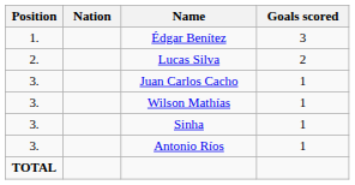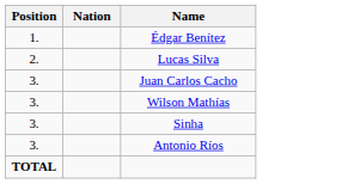 <table class="wikitable" style="font-size: 95%; text-align: center;">
 <tr>
 <th width=60>Position</th>
 <th width=60>Nation</th>
 <th width=150>Name</th>
-<th width=100>Goals scored</th>
 </tr>
 <tr>
 <td>1.</td>
 <td></td>
 <td><a href='#'>Édgar Benítez</a></td>
-<td>3</td>
 </tr>
 <tr>
 <td>2.</td>
 <td></td>
 <td><a href='#'>Lucas Silva</a></td>
-<td>2</td>
 </tr>
 <tr>
 <td>3.</td>
 <td></td>
 <td><a href='#'>Juan Carlos Cacho</a></td>
-<td>1</td>
 </tr>
 <tr>
 <td>3.</td>
 <td></td>
 <td><a href='#'>Wilson Mathías</a></td>
-<td>1</td>
 </tr>
 <tr>
 <td>3.</td>
 <td></td>
 <td><a href='#'>Sinha</a></td>
-<td>1</td>
 </tr>
 <tr>
 <td>3.</td>
 <td></td>
 <td><a href='#'>Antonio Ríos</a></td>
-<td>1</td>
 </tr>
 <tr>
 <td><strong>TOTAL</strong></td>
 <td></td>
 <td></td>
-<td></td>
 </tr>
 </table>
